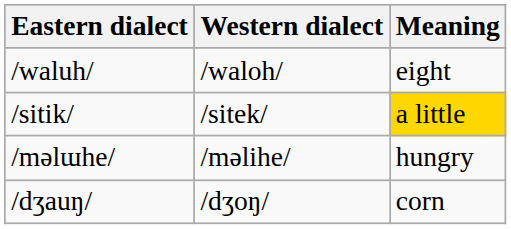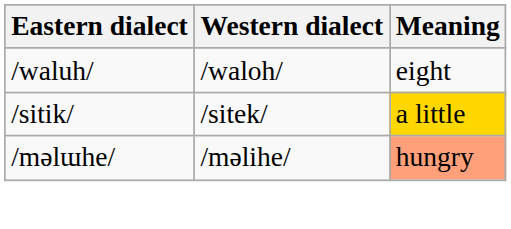 <table class="wikitable">
 <tr>
 <th>Eastern dialect</th>
 <th>Western dialect</th>
 <th>Meaning</th>
 </tr>
 <tr>
 <td>/waluh/</td>
 <td>/waloh/</td>
 <td>eight</td>
 </tr>
 <tr>
 <td>/sitik/</td>
 <td>/sitek/</td>
 <td style="background: gold;">a little</td>
 </tr>
 <tr>
 <td>/məlɯhe/</td>
 <td>/məlihe/</td>
-<td>hungry</td>
-</tr>
-<tr>
-<td>/dʒauŋ/</td>
-<td>/dʒoŋ/</td>
-<td>corn</td>
+<td style="background: lightsalmon;">hungry</td>
 </tr>
 </table>
